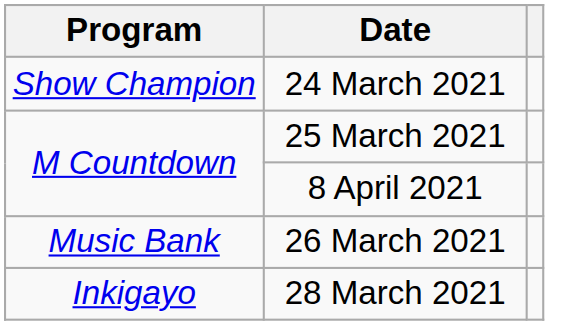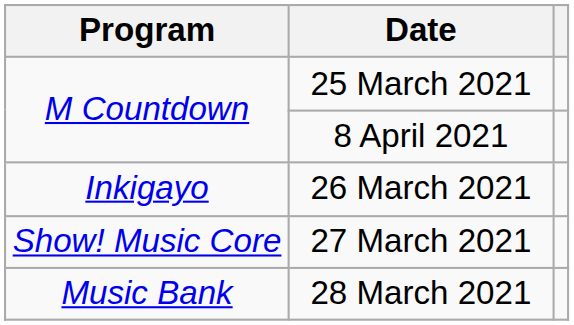 <table class="wikitable sortable" style="text-align:center;">
 <tr>
 <th>Program</th>
 <th width="120">Date</th>
 <th class="unsortable"></th>
-</tr>
-<tr>
-<td><em><a href='#'>Show Champion</a></em></td>
-<td>24 March 2021</td>
-<td></td>
 </tr>
 <tr>
 <td rowspan="2"><em><a href='#'>M Countdown</a></em></td>
 <td>25 March 2021</td>
 <td></td>
 </tr>
 <tr>
 <td>8 April 2021</td>
 <td></td>
 </tr>
 <tr>
-<td><em><a href='#'>Music Bank</a></em></td>
+<td><em><a href='#'>Inkigayo</a></em></td>
 <td>26 March 2021</td>
 <td></td>
 </tr>
 <tr>
-<td><em><a href='#'>Inkigayo</a></em></td>
+<td><em><a href='#'>Show! Music Core</a></em></td>
+<td>27 March 2021</td>
+<td></td>
+</tr>
+<tr>
+<td><em><a href='#'>Music Bank</a></em></td>
 <td>28 March 2021</td>
 <td></td>
 </tr>
 </table>
